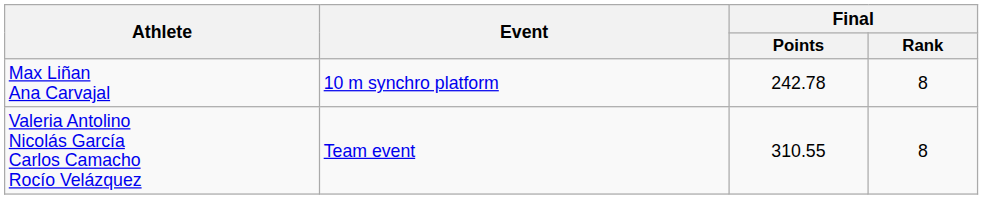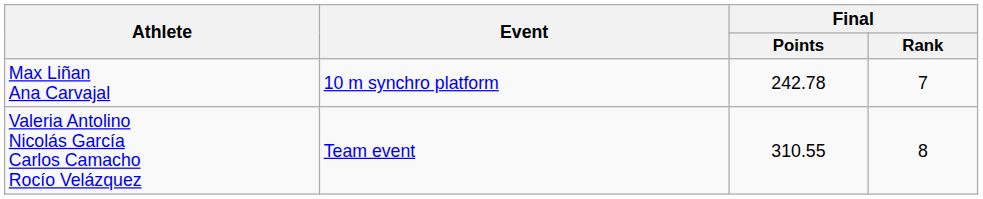 <table class="wikitable" style="text-align:center; font-size:90%; width:50%;">
 <tr>
 <th rowspan=2>Athlete</th>
 <th rowspan=2>Event</th>
 <th colspan=2>Final</th>
 </tr>
 <tr style="font-size:95%">
 <th>Points</th>
 <th>Rank</th>
 </tr>
 <tr>
 <td align=left><a href='#'>Max Liñan</a><br><a href='#'>Ana Carvajal</a></td>
 <td align=left><a href='#'>10 m synchro platform</a></td>
 <td>242.78</td>
-<td>8</td>
+<td>7</td>
 </tr>
 <tr>
 <td align=left><a href='#'>Valeria Antolino</a><br><a href='#'>Nicolás García</a><br><a href='#'>Carlos Camacho</a><br><a href='#'>Rocío Velázquez</a></td>
 <td align=left><a href='#'>Team event</a></td>
 <td>310.55</td>
 <td>8</td>
 </tr>
 </table>
